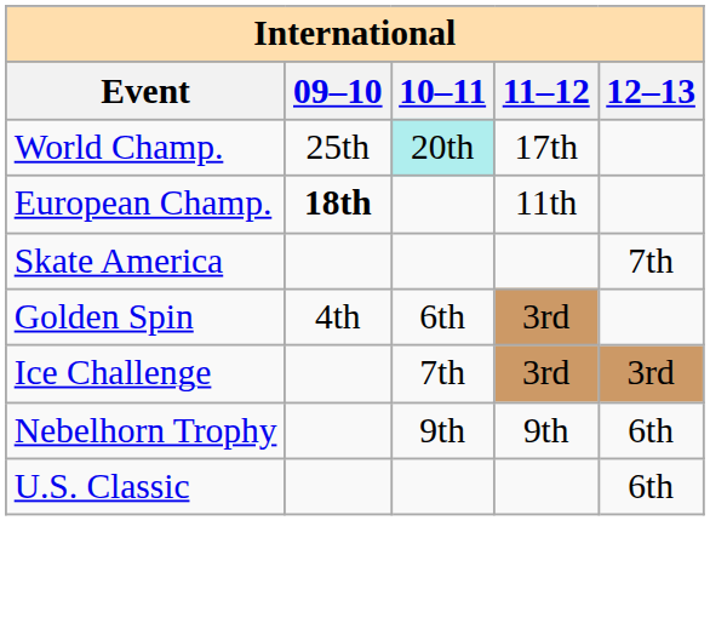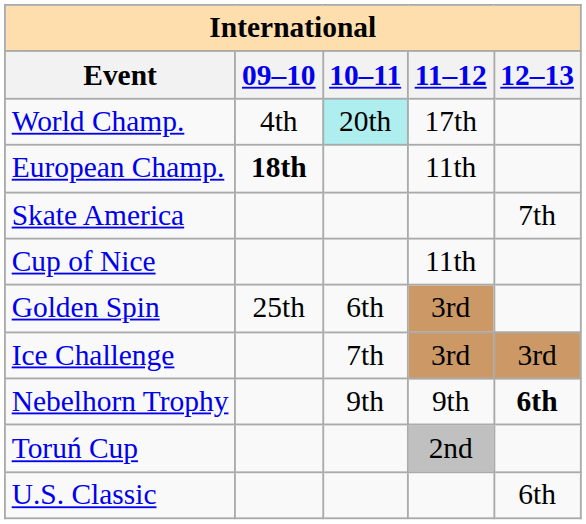 <table class="wikitable" style="text-align:center">
 <tr>
 <th style="background-color: #ffdead; " colspan=5 align=center>International</th>
 </tr>
 <tr>
 <th>Event</th>
 <th><a href='#'>09–10</a></th>
 <th><a href='#'>10–11</a></th>
 <th><a href='#'>11–12</a></th>
 <th><a href='#'>12–13</a></th>
 </tr>
 <tr>
 <td align=left><a href='#'>World Champ.</a></td>
-<td>25th</td>
+<td>4th</td>
 <td style="background: paleturquoise;">20th</td>
 <td>17th</td>
 <td></td>
 </tr>
 <tr>
 <td align=left><a href='#'>European Champ.</a></td>
 <td><strong>18th</strong></td>
 <td></td>
 <td>11th</td>
 <td></td>
 </tr>
 <tr>
 <td align=left> <a href='#'>Skate America</a></td>
 <td></td>
 <td></td>
 <td></td>
 <td>7th</td>
 </tr>
 <tr>
+<td align=left><a href='#'>Cup of Nice</a></td>
+<td></td>
+<td></td>
+<td>11th</td>
+<td></td>
+</tr>
+<tr>
 <td align=left><a href='#'>Golden Spin</a></td>
-<td>4th</td>
+<td>25th</td>
 <td>6th</td>
 <td bgcolor=cc9966>3rd</td>
 <td></td>
 </tr>
 <tr>
 <td align=left><a href='#'>Ice Challenge</a></td>
 <td></td>
 <td>7th</td>
 <td bgcolor=cc9966>3rd</td>
 <td bgcolor=cc9966>3rd</td>
 </tr>
 <tr>
 <td align=left><a href='#'>Nebelhorn Trophy</a></td>
 <td></td>
 <td>9th</td>
 <td>9th</td>
-<td>6th</td>
+<td><strong>6th</strong></td>
+</tr>
+<tr>
+<td align=left><a href='#'>Toruń Cup</a></td>
+<td></td>
+<td></td>
+<td bgcolor=silver>2nd</td>
+<td></td>
 </tr>
 <tr>
 <td align=left><a href='#'>U.S. Classic</a></td>
 <td></td>
 <td></td>
 <td></td>
 <td>6th</td>
 </tr>
 </table>
